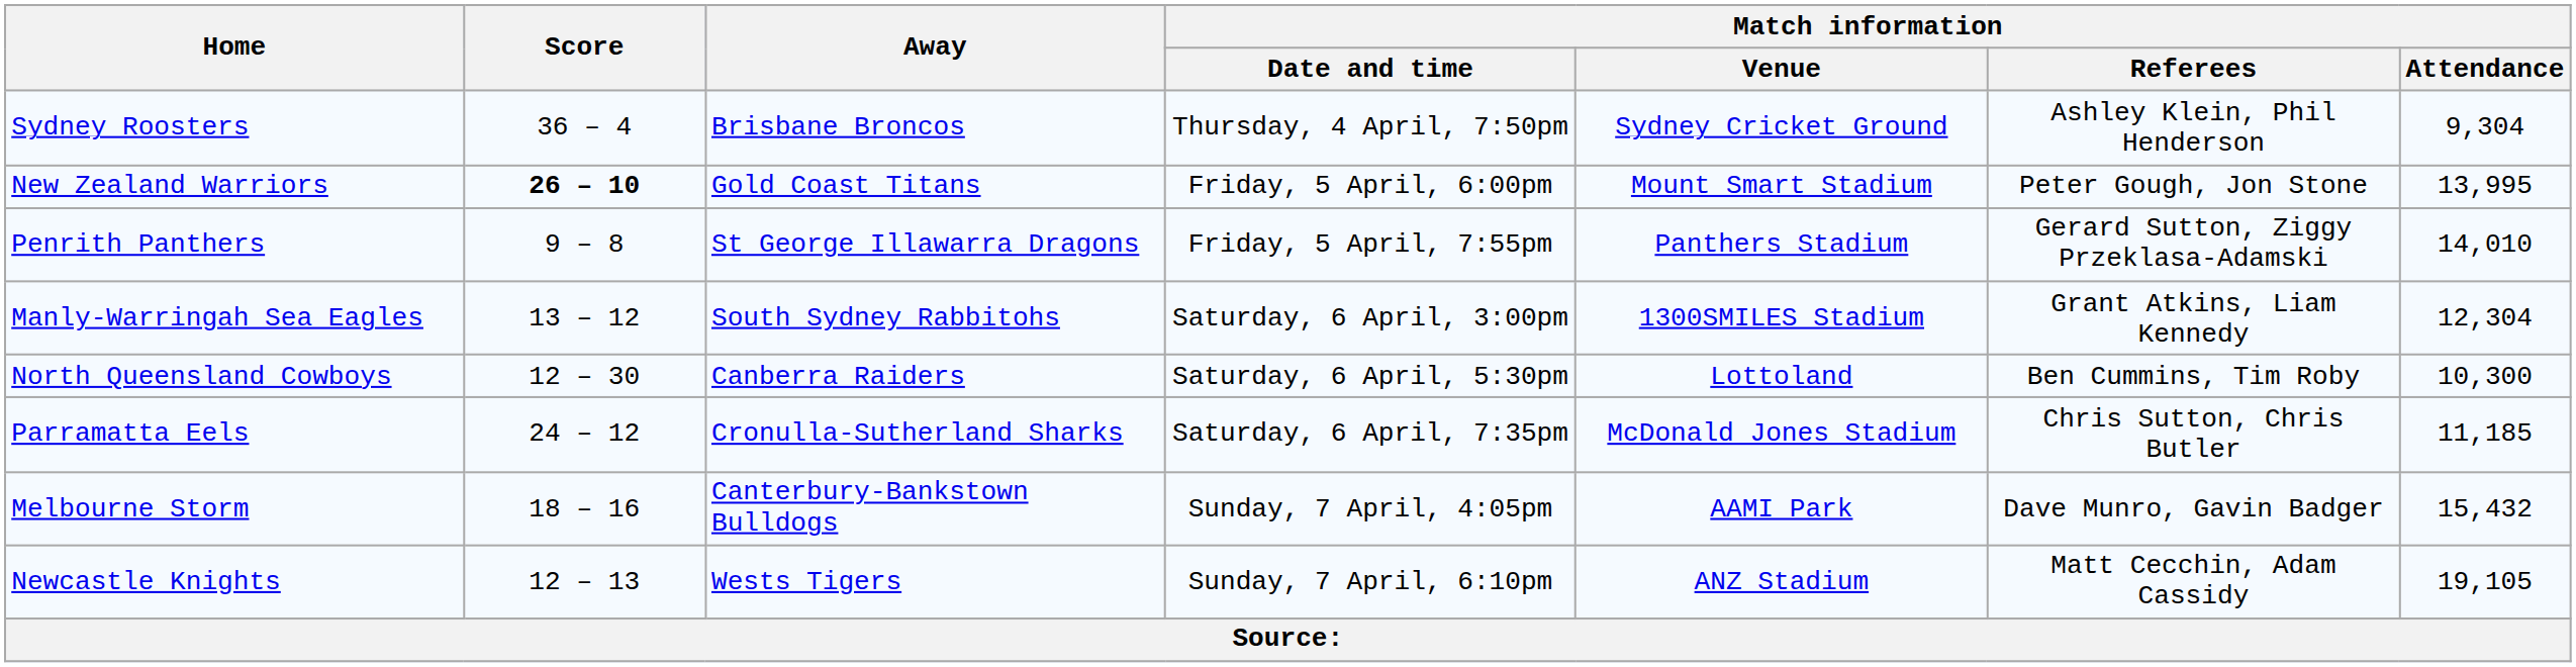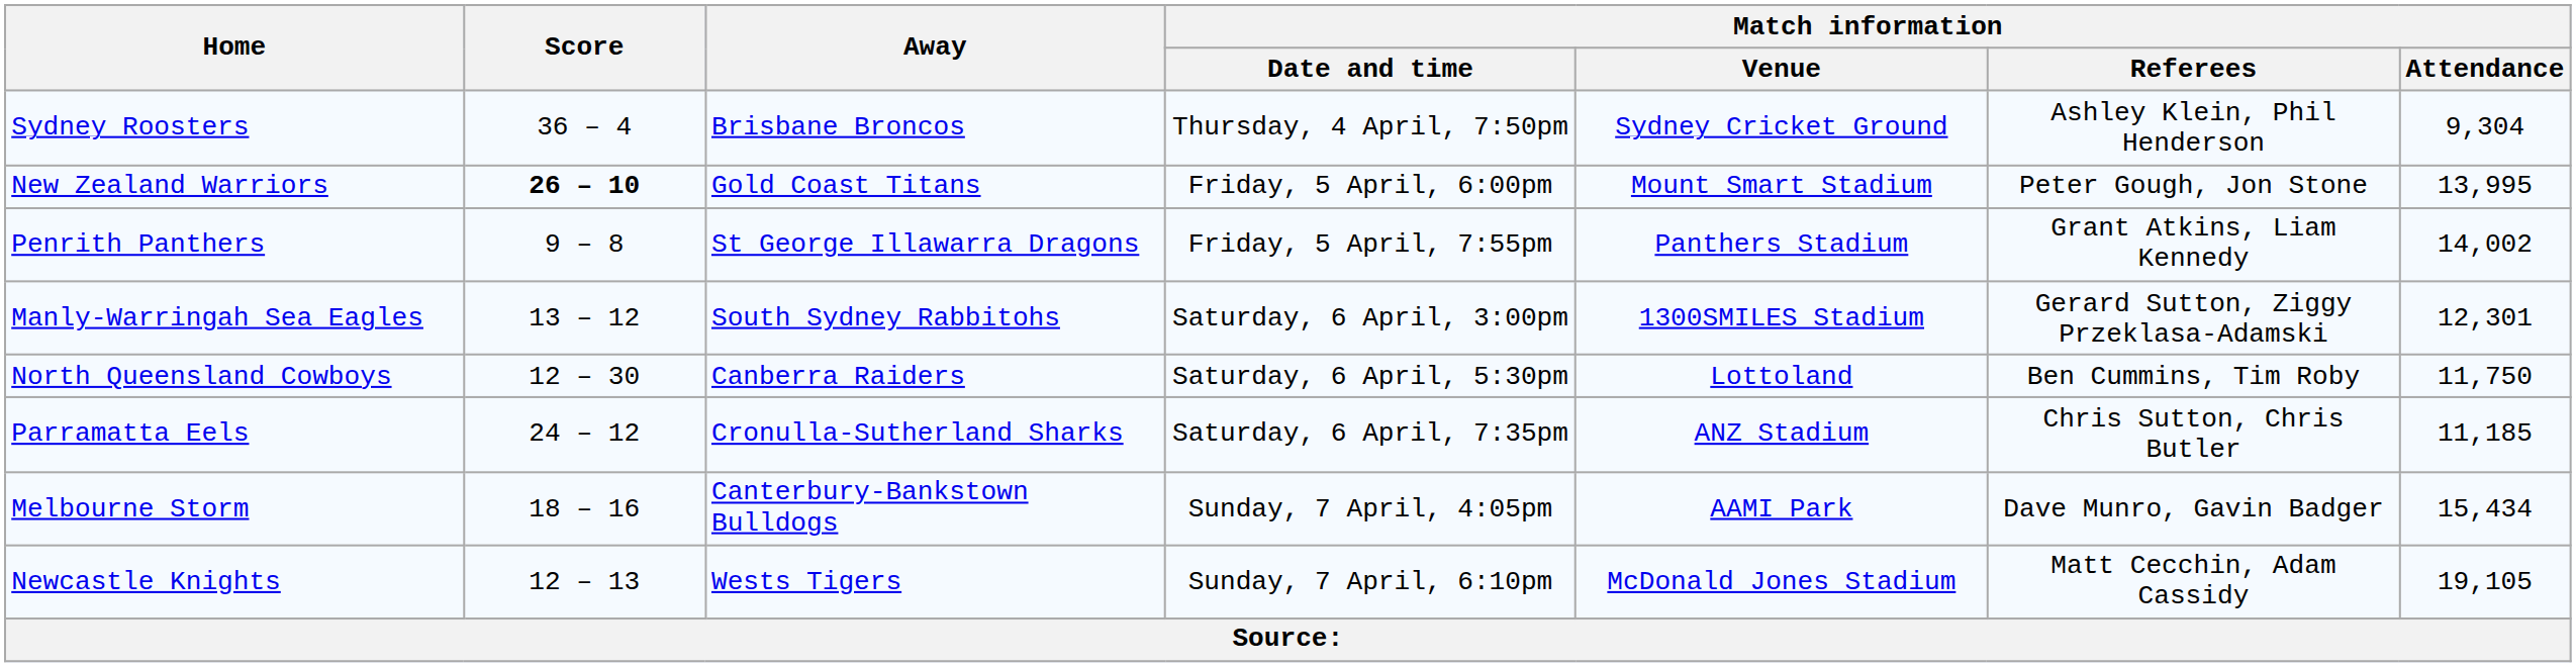 <table class="wikitable" style="border-collapse:collapse; text-align:center; width:100%;">
 <tr style="background:#c1d8ff;">
 <th rowspan="2" style="width:19%;">Home</th>
 <th rowspan="2" style="width:10%;">Score</th>
 <th rowspan="2" style="width:19%;">Away</th>
 <th colspan="6">Match information</th>
 </tr>
 <tr style="background:#efefef;">
 <th width="17%">Date and time</th>
 <th width="17%">Venue</th>
 <th width="17%">Referees</th>
 <th width="5%">Attendance</th>
 </tr>
 <tr style="text-align:center; background:#f5faff;">
 <td align="left"> <a href='#'>Sydney Roosters</a></td>
 <td>36 – 4</td>
 <td align="left"> <a href='#'>Brisbane Broncos</a></td>
 <td>Thursday, 4 April, 7:50pm</td>
 <td><a href='#'>Sydney Cricket Ground</a></td>
 <td>Ashley Klein, Phil Henderson</td>
 <td>9,304</td>
 </tr>
 <tr style="text-align:center; background:#f5faff;">
 <td align="left"> <a href='#'>New Zealand Warriors</a></td>
 <td><strong>26 – 10</strong></td>
 <td align="left"> <a href='#'>Gold Coast Titans</a></td>
 <td>Friday, 5 April, 6:00pm</td>
 <td><a href='#'>Mount Smart Stadium</a></td>
 <td>Peter Gough, Jon Stone</td>
 <td>13,995</td>
 </tr>
 <tr style="text-align:center; background:#f5faff;">
 <td align="left"> <a href='#'>Penrith Panthers</a></td>
 <td>9 – 8</td>
 <td align="left"> <a href='#'>St George Illawarra Dragons</a></td>
 <td>Friday, 5 April, 7:55pm</td>
 <td><a href='#'>Panthers Stadium</a></td>
-<td>Gerard Sutton, Ziggy Przeklasa-Adamski</td>
-<td>14,010</td>
+<td>Grant Atkins, Liam Kennedy</td>
+<td>14,002</td>
 </tr>
 <tr style="text-align:center; background:#f5faff;">
 <td align="left"> <a href='#'>Manly-Warringah Sea Eagles</a></td>
 <td>13 – 12</td>
 <td align="left"> <a href='#'>South Sydney Rabbitohs</a></td>
 <td>Saturday, 6 April, 3:00pm</td>
 <td><a href='#'>1300SMILES Stadium</a></td>
-<td>Grant Atkins, Liam Kennedy</td>
-<td>12,304</td>
+<td>Gerard Sutton, Ziggy Przeklasa-Adamski</td>
+<td>12,301</td>
 </tr>
 <tr style="text-align:center; background:#f5faff;">
 <td align="left"> <a href='#'>North Queensland Cowboys</a></td>
 <td>12 – 30</td>
 <td align="left"> <a href='#'>Canberra Raiders</a></td>
 <td>Saturday, 6 April, 5:30pm</td>
 <td><a href='#'>Lottoland</a></td>
 <td>Ben Cummins, Tim Roby</td>
-<td>10,300</td>
+<td>11,750</td>
 </tr>
 <tr style="text-align:center; background:#f5faff;">
 <td align="left"> <a href='#'>Parramatta Eels</a></td>
 <td>24 – 12</td>
 <td align="left"> <a href='#'>Cronulla-Sutherland Sharks</a></td>
 <td>Saturday, 6 April, 7:35pm</td>
-<td><a href='#'>McDonald Jones Stadium</a></td>
+<td><a href='#'>ANZ Stadium</a></td>
 <td>Chris Sutton, Chris Butler</td>
 <td>11,185</td>
 </tr>
 <tr style="text-align:center; background:#f5faff;">
 <td align="left"> <a href='#'>Melbourne Storm</a></td>
 <td>18 – 16</td>
 <td align="left"> <a href='#'>Canterbury-Bankstown Bulldogs</a></td>
 <td>Sunday, 7 April, 4:05pm</td>
 <td><a href='#'>AAMI Park</a></td>
 <td>Dave Munro, Gavin Badger</td>
-<td>15,432</td>
+<td>15,434</td>
 </tr>
 <tr style="text-align:center; background:#f5faff;">
 <td align="left"> <a href='#'>Newcastle Knights</a></td>
 <td>12 – 13</td>
 <td align="left"> <a href='#'>Wests Tigers</a></td>
 <td>Sunday, 7 April, 6:10pm</td>
-<td><a href='#'>ANZ Stadium</a></td>
+<td><a href='#'>McDonald Jones Stadium</a></td>
 <td>Matt Cecchin, Adam Cassidy</td>
 <td>19,105</td>
 </tr>
 <tr style="background:#c1d8ff;">
 <th colspan="7">Source:</th>
 </tr>
 </table>
